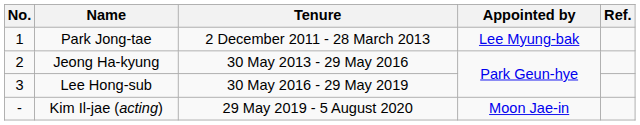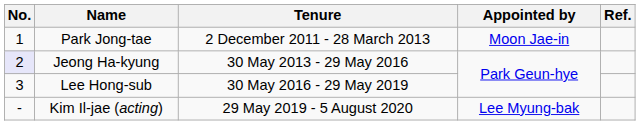 <table class="wikitable"; style="text-align: center">
 <tr>
 <th width="005">No.</th>
 <th width="150">Name</th>
 <th width="300">Tenure</th>
 <th width="150">Appointed by</th>
 <th width="005">Ref.</th>
 </tr>
 <tr>
 <td>1</td>
 <td>Park Jong-tae</td>
 <td>2 December 2011 - 28 March 2013</td>
-<td><a href='#'>Lee Myung-bak</a></td>
+<td><a href='#'>Moon Jae-in</a></td>
 <td></td>
 </tr>
 <tr>
-<td>2</td>
+<td style="background: lavender;">2</td>
 <td>Jeong Ha-kyung</td>
 <td>30 May 2013 - 29 May 2016</td>
 <td rowspan="2"><a href='#'>Park Geun-hye</a></td>
 <td></td>
 </tr>
 <tr>
 <td>3</td>
 <td>Lee Hong-sub</td>
 <td>30 May 2016 - 29 May 2019</td>
 <td></td>
 </tr>
 <tr>
 <td>-</td>
 <td>Kim Il-jae (<em>acting</em>)</td>
 <td>29 May 2019 - 5 August 2020</td>
-<td><a href='#'>Moon Jae-in</a></td>
+<td><a href='#'>Lee Myung-bak</a></td>
 <td></td>
 </tr>
 </table>
